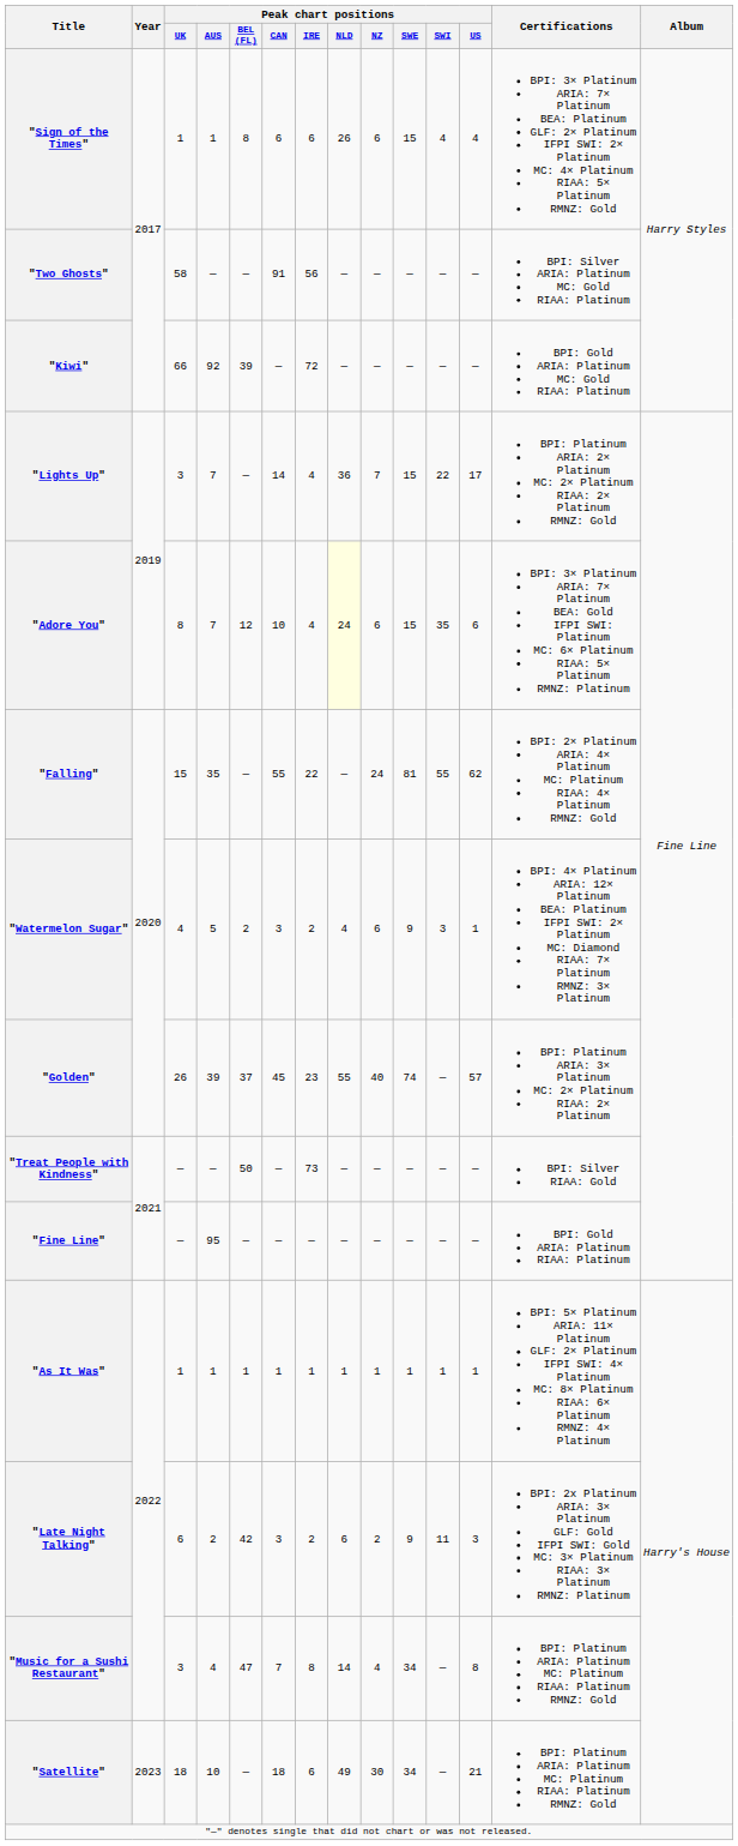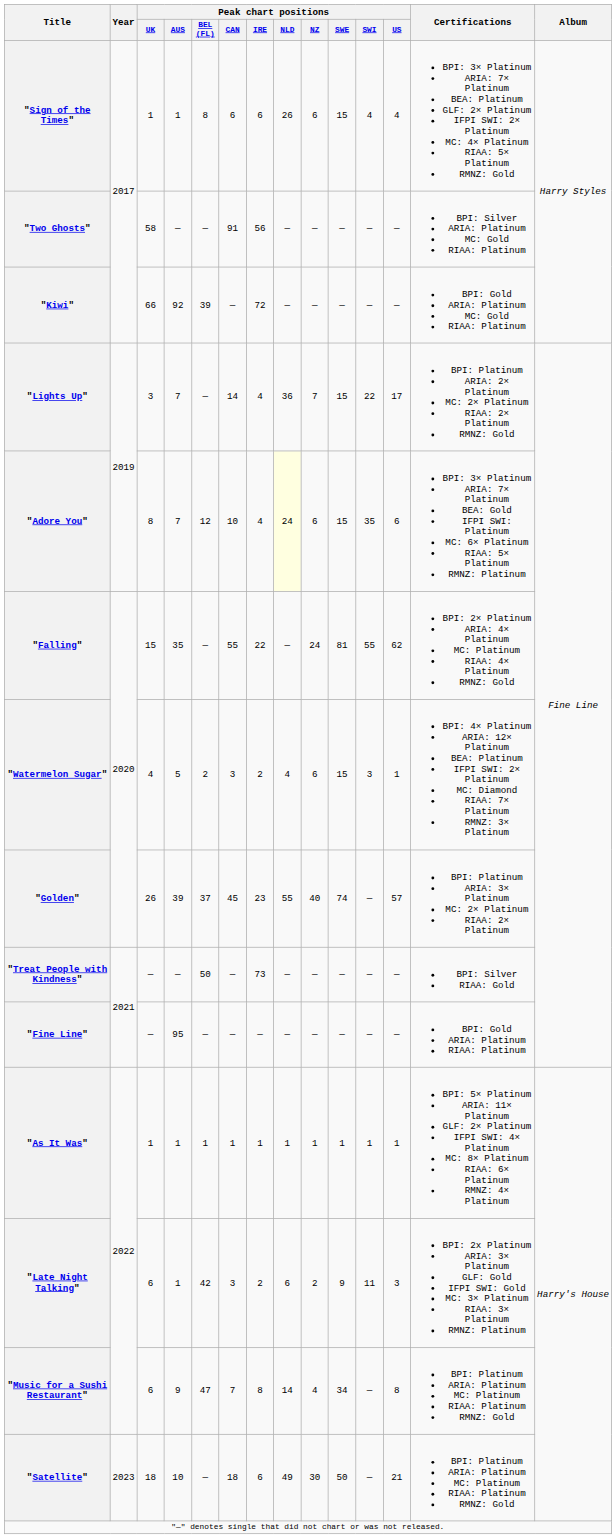 <table class="wikitable plainrowheaders" style="text-align:center;">
 <tr>
 <th scope="col" rowspan="2" style="width:11em;">Title</th>
 <th scope="col" rowspan="2" style="width:1em;">Year</th>
 <th scope="col" colspan="10">Peak chart positions</th>
 <th scope="col" rowspan="2" style="width:13em;">Certifications</th>
 <th scope="col" rowspan="2">Album</th>
 </tr>
 <tr>
 <th scope="col" style="width:3em;font-size:85%;"><a href='#'>UK</a><br></th>
 <th scope="col" style="width:3em;font-size:85%;"><a href='#'>AUS</a><br></th>
 <th scope="col" style="width:3em;font-size:85%;"><a href='#'>BEL<br>(FL)</a><br></th>
 <th scope="col" style="width:3em;font-size:85%;"><a href='#'>CAN</a><br></th>
 <th scope="col" style="width:3em;font-size:85%;"><a href='#'>IRE</a><br></th>
 <th scope="col" style="width:3em;font-size:85%;"><a href='#'>NLD</a><br></th>
 <th scope="col" style="width:3em;font-size:85%;"><a href='#'>NZ</a><br></th>
 <th scope="col" style="width:3em;font-size:85%;"><a href='#'>SWE</a><br></th>
 <th scope="col" style="width:3em;font-size:85%;"><a href='#'>SWI</a><br></th>
 <th scope="col" style="width:3em;font-size:85%;"><a href='#'>US</a><br></th>
 </tr>
 <tr>
 <th scope="row">"<a href='#'>Sign of the Times</a>"</th>
 <td rowspan=3>2017</td>
 <td>1</td>
 <td>1</td>
 <td>8</td>
 <td>6</td>
 <td>6</td>
 <td>26</td>
 <td>6</td>
 <td>15</td>
 <td>4</td>
 <td>4</td>
 <td><br><ul><li>BPI: 3× Platinum</li><li>ARIA: 7× Platinum</li><li>BEA: Platinum</li><li>GLF: 2× Platinum</li><li>IFPI SWI: 2× Platinum</li><li>MC: 4× Platinum</li><li>RIAA: 5× Platinum</li><li>RMNZ: Gold</li></ul></td>
 <td rowspan="3"><em>Harry Styles</em></td>
 </tr>
 <tr>
 <th scope="row">"<a href='#'>Two Ghosts</a>"</th>
 <td>58</td>
 <td>—</td>
 <td>—</td>
 <td>91</td>
 <td>56</td>
 <td>—</td>
 <td>—</td>
 <td>—</td>
 <td>—</td>
 <td>—</td>
 <td><br><ul><li>BPI: Silver</li><li>ARIA: Platinum</li><li>MC: Gold</li><li>RIAA: Platinum</li></ul></td>
 </tr>
 <tr>
 <th scope="row">"<a href='#'>Kiwi</a>"</th>
 <td>66</td>
 <td>92</td>
 <td>39</td>
 <td>—</td>
 <td>72</td>
 <td>—</td>
 <td>—</td>
 <td>—</td>
 <td>—</td>
 <td>—</td>
 <td><br><ul><li>BPI: Gold</li><li>ARIA: Platinum</li><li>MC: Gold</li><li>RIAA: Platinum</li></ul></td>
 </tr>
 <tr>
 <th scope="row">"<a href='#'>Lights Up</a>"</th>
 <td rowspan="2">2019</td>
 <td>3</td>
 <td>7</td>
 <td>—</td>
 <td>14</td>
 <td>4</td>
 <td>36</td>
 <td>7</td>
 <td>15</td>
 <td>22</td>
 <td>17</td>
 <td><br><ul><li>BPI: Platinum</li><li>ARIA: 2× Platinum</li><li>MC: 2× Platinum</li><li>RIAA: 2× Platinum</li><li>RMNZ: Gold</li></ul></td>
 <td rowspan="7"><em>Fine Line</em></td>
 </tr>
 <tr>
 <th scope="row">"<a href='#'>Adore You</a>"</th>
 <td>8</td>
 <td>7</td>
 <td>12</td>
 <td>10</td>
 <td>4</td>
 <td style="background: lightyellow;">24</td>
 <td>6</td>
 <td>15</td>
 <td>35</td>
 <td>6</td>
 <td><br><ul><li>BPI: 3× Platinum</li><li>ARIA: 7× Platinum</li><li>BEA: Gold</li><li>IFPI SWI: Platinum</li><li>MC: 6× Platinum</li><li>RIAA: 5× Platinum</li><li>RMNZ: Platinum</li></ul></td>
 </tr>
 <tr>
 <th scope="row">"<a href='#'>Falling</a>"</th>
 <td rowspan="3">2020</td>
 <td>15</td>
 <td>35</td>
 <td>—</td>
 <td>55</td>
 <td>22</td>
 <td>—</td>
 <td>24</td>
 <td>81</td>
 <td>55</td>
 <td>62</td>
 <td><br><ul><li>BPI: 2× Platinum</li><li>ARIA: 4× Platinum</li><li>MC: Platinum</li><li>RIAA: 4× Platinum</li><li>RMNZ: Gold</li></ul></td>
 </tr>
 <tr>
 <th scope="row">"<a href='#'>Watermelon Sugar</a>"</th>
 <td>4</td>
 <td>5</td>
 <td>2</td>
 <td>3</td>
 <td>2</td>
 <td>4</td>
 <td>6</td>
-<td>9</td>
+<td>15</td>
 <td>3</td>
 <td>1</td>
 <td><br><ul><li>BPI: 4× Platinum</li><li>ARIA: 12× Platinum</li><li>BEA: Platinum</li><li>IFPI SWI: 2× Platinum</li><li>MC: Diamond</li><li>RIAA: 7× Platinum</li><li>RMNZ: 3× Platinum</li></ul></td>
 </tr>
 <tr>
 <th scope="row">"<a href='#'>Golden</a>"</th>
 <td>26</td>
 <td>39</td>
 <td>37</td>
 <td>45</td>
 <td>23</td>
 <td>55</td>
 <td>40</td>
 <td>74</td>
 <td>—</td>
 <td>57</td>
 <td><br><ul><li>BPI: Platinum</li><li>ARIA: 3× Platinum</li><li>MC: 2× Platinum</li><li>RIAA: 2× Platinum</li></ul></td>
 </tr>
 <tr>
 <th scope="row">"<a href='#'>Treat People with Kindness</a>"</th>
 <td rowspan="2">2021</td>
 <td>—</td>
 <td>—</td>
 <td>50</td>
 <td>—</td>
 <td>73</td>
 <td>—</td>
 <td>—</td>
 <td>—</td>
 <td>—</td>
 <td>—</td>
 <td><br><ul><li>BPI: Silver</li><li>RIAA: Gold</li></ul></td>
 </tr>
 <tr>
 <th scope="row">"<a href='#'>Fine Line</a>"</th>
 <td>—</td>
 <td>95</td>
 <td>—</td>
 <td>—</td>
 <td>—</td>
 <td>—</td>
 <td>—</td>
 <td>—</td>
 <td>—</td>
 <td>—</td>
 <td><br><ul><li>BPI: Gold</li><li>ARIA: Platinum</li><li>RIAA: Platinum</li></ul></td>
 </tr>
 <tr>
 <th scope="row">"<a href='#'>As It Was</a>"</th>
 <td rowspan="3">2022</td>
 <td>1</td>
 <td>1</td>
 <td>1</td>
 <td>1</td>
 <td>1</td>
 <td>1</td>
 <td>1</td>
 <td>1</td>
 <td>1</td>
 <td>1</td>
 <td><br><ul><li>BPI: 5× Platinum</li><li>ARIA: 11× Platinum</li><li>GLF: 2× Platinum</li><li>IFPI SWI: 4× Platinum</li><li>MC: 8× Platinum</li><li>RIAA: 6× Platinum</li><li>RMNZ: 4× Platinum</li></ul></td>
 <td rowspan="4"><em>Harry's House</em></td>
 </tr>
 <tr>
 <th scope="row">"<a href='#'>Late Night Talking</a>"</th>
 <td>6</td>
-<td>2</td>
+<td>1</td>
 <td>42</td>
 <td>3</td>
 <td>2</td>
 <td>6</td>
 <td>2</td>
 <td>9</td>
 <td>11</td>
 <td>3</td>
 <td><br><ul><li>BPI: 2x Platinum</li><li>ARIA: 3× Platinum</li><li>GLF: Gold</li><li>IFPI SWI: Gold</li><li>MC: 3× Platinum</li><li>RIAA: 3× Platinum</li><li>RMNZ: Platinum</li></ul></td>
 </tr>
 <tr>
 <th scope="row">"<a href='#'>Music for a Sushi Restaurant</a>"</th>
-<td>3</td>
-<td>4</td>
+<td>6</td>
+<td>9</td>
 <td>47</td>
 <td>7</td>
 <td>8</td>
 <td>14</td>
 <td>4</td>
 <td>34</td>
 <td>—</td>
 <td>8</td>
 <td><br><ul><li>BPI: Platinum</li><li>ARIA: Platinum</li><li>MC: Platinum</li><li>RIAA: Platinum</li><li>RMNZ: Gold</li></ul></td>
 </tr>
 <tr>
 <th scope="row">"<a href='#'>Satellite</a>"</th>
 <td>2023</td>
 <td>18</td>
 <td>10</td>
 <td>—</td>
 <td>18</td>
 <td>6</td>
 <td>49</td>
 <td>30</td>
-<td>34</td>
+<td>50</td>
 <td>—</td>
 <td>21</td>
 <td><br><ul><li>BPI: Platinum</li><li>ARIA: Platinum</li><li>MC: Platinum</li><li>RIAA: Platinum</li><li>RMNZ: Gold</li></ul></td>
 </tr>
 <tr>
 <td colspan="14" style="font-size:85%">"—" denotes single that did not chart or was not released.</td>
 </tr>
 </table>
